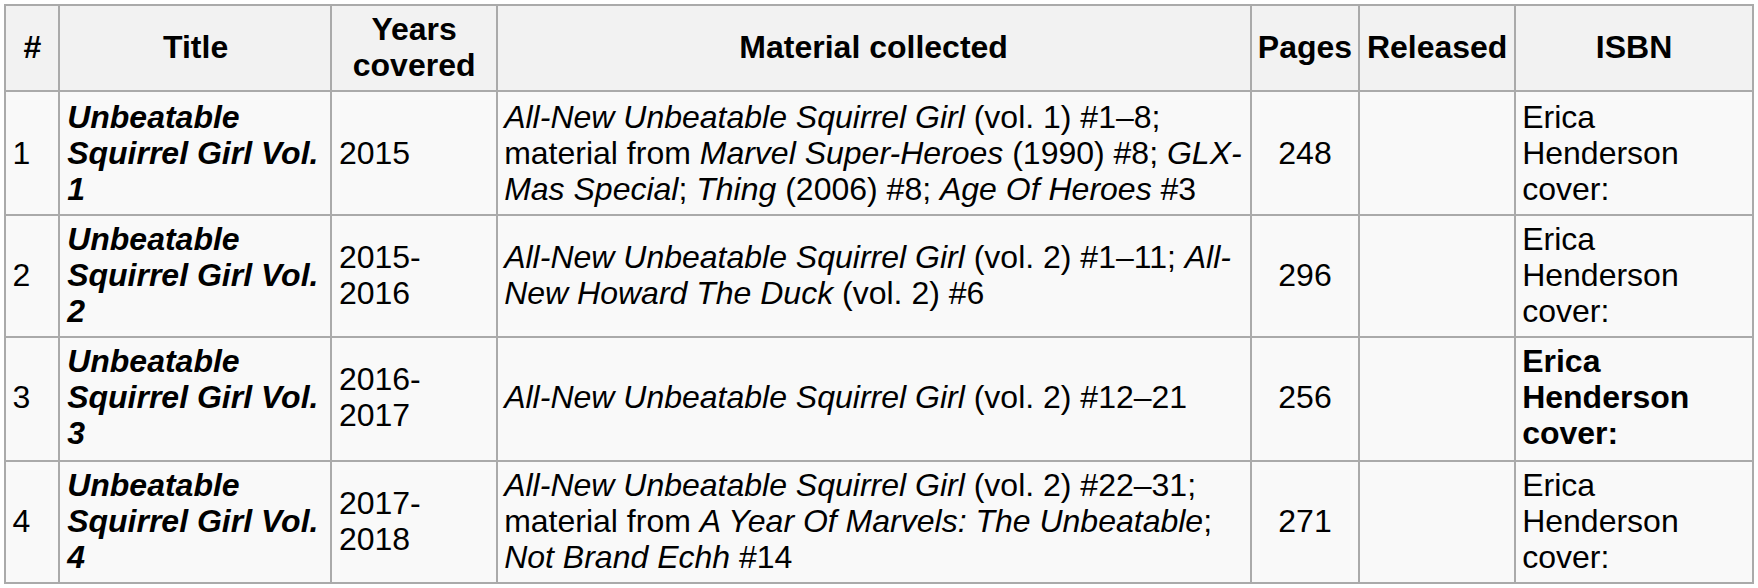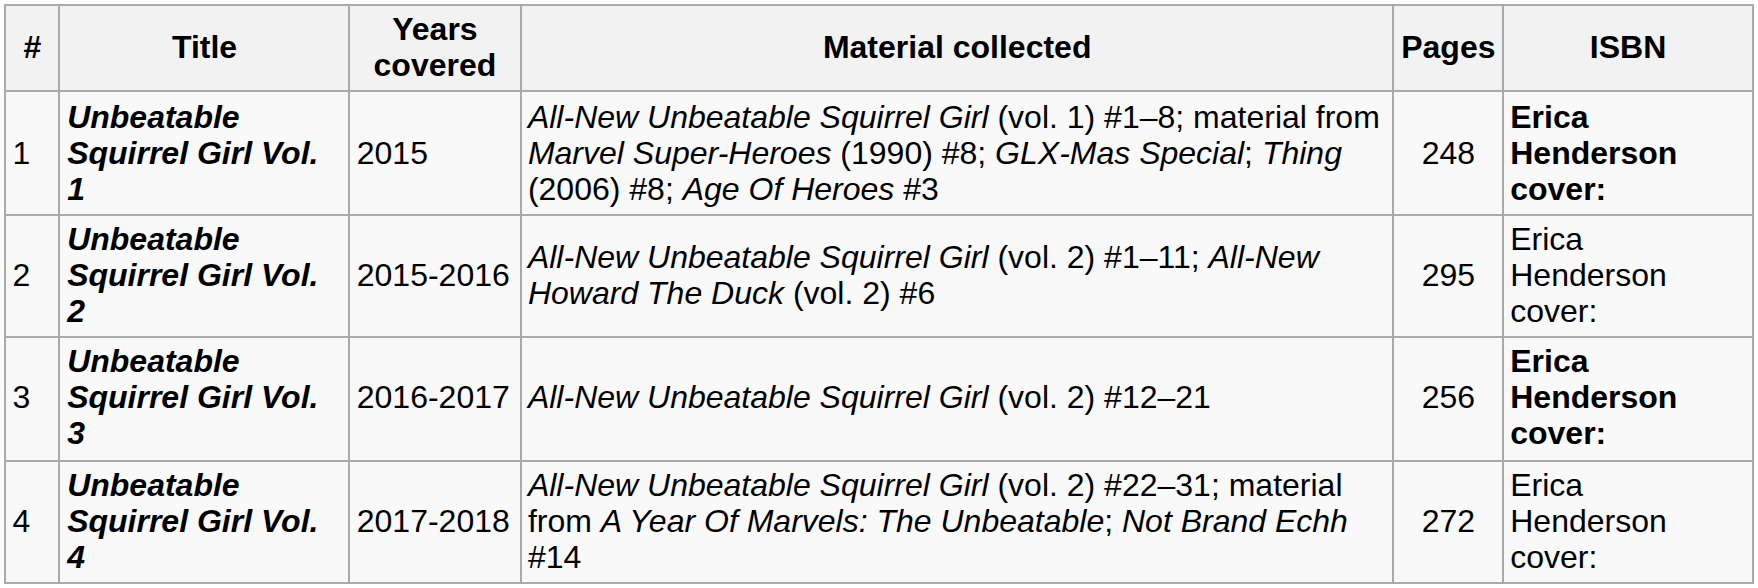 <table class="wikitable sortable" width=99%>
 <tr>
 <th class="unsortable" width=20px>#</th>
 <th>Title</th>
 <th>Years covered</th>
 <th class="unsortable">Material collected</th>
 <th>Pages</th>
-<th>Released</th>
 <th class="unsortable">ISBN</th>
 </tr>
 <tr>
 <td>1</td>
 <td><strong><em>Unbeatable Squirrel Girl Vol. 1</em></strong></td>
 <td>2015</td>
 <td><em>All-New Unbeatable Squirrel Girl</em> (vol. 1) #1–8; material from <em>Marvel Super-Heroes</em> (1990) #8; <em>GLX-Mas Special</em>; <em>Thing</em> (2006) #8; <em>Age Of Heroes</em> #3</td>
 <td style="text-align: center;">248</td>
-<td></td>
-<td>Erica Henderson cover: </td>
+<td><strong>Erica Henderson cover: </strong></td>
 </tr>
 <tr>
 <td>2</td>
 <td><strong><em>Unbeatable Squirrel Girl Vol. 2</em></strong></td>
 <td>2015-2016</td>
 <td><em>All-New Unbeatable Squirrel Girl</em> (vol. 2) #1–11; <em>All-New Howard The Duck</em> (vol. 2) #6</td>
-<td style="text-align: center;">296</td>
-<td></td>
+<td style="text-align: center;">295</td>
 <td>Erica Henderson cover: </td>
 </tr>
 <tr>
 <td>3</td>
 <td><strong><em>Unbeatable Squirrel Girl Vol. 3</em></strong></td>
 <td>2016-2017</td>
 <td><em>All-New Unbeatable Squirrel Girl</em> (vol. 2) #12–21</td>
 <td style="text-align: center;">256</td>
-<td></td>
 <td><strong>Erica Henderson cover: </strong></td>
 </tr>
 <tr>
 <td>4</td>
 <td><strong><em>Unbeatable Squirrel Girl Vol. 4</em></strong></td>
 <td>2017-2018</td>
 <td><em>All-New Unbeatable Squirrel Girl</em> (vol. 2) #22–31; material from <em>A Year Of Marvels: The Unbeatable</em>; <em>Not Brand Echh</em> #14</td>
-<td style="text-align: center;">271</td>
-<td></td>
+<td style="text-align: center;">272</td>
 <td>Erica Henderson cover: </td>
 </tr>
 </table>
